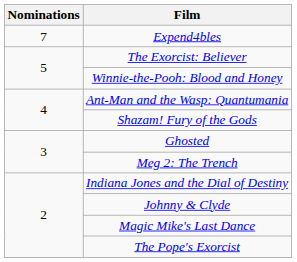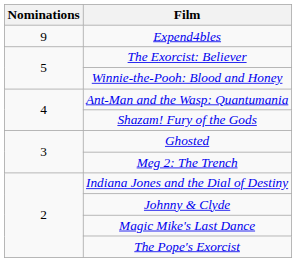 <table class="wikitable sortable" style="text-align:center;">
 <tr>
 <th scope="col" width="55">Nominations</th>
 <th scope="col" align="center">Film</th>
 </tr>
 <tr>
-<td>7</td>
+<td>9</td>
 <td><em><a href='#'>Expend4bles</a></em></td>
 </tr>
 <tr>
 <td rowspan="2">5</td>
 <td><em><a href='#'>The Exorcist: Believer</a></em></td>
 </tr>
 <tr>
 <td><em><a href='#'>Winnie-the-Pooh: Blood and Honey</a></em></td>
 </tr>
 <tr>
 <td rowspan="2">4</td>
 <td><em><a href='#'>Ant-Man and the Wasp: Quantumania</a></em></td>
 </tr>
 <tr>
 <td><em><a href='#'>Shazam! Fury of the Gods</a></em></td>
 </tr>
 <tr>
 <td rowspan="2">3</td>
 <td><em><a href='#'>Ghosted</a></em></td>
 </tr>
 <tr>
 <td><em><a href='#'>Meg 2: The Trench</a></em></td>
 </tr>
 <tr>
 <td rowspan="4">2</td>
 <td><em><a href='#'>Indiana Jones and the Dial of Destiny</a></em></td>
 </tr>
 <tr>
 <td><em><a href='#'>Johnny & Clyde</a></em></td>
 </tr>
 <tr>
 <td><em><a href='#'>Magic Mike's Last Dance</a></em></td>
 </tr>
 <tr>
 <td><em><a href='#'>The Pope's Exorcist</a></em></td>
 </tr>
 </table>
